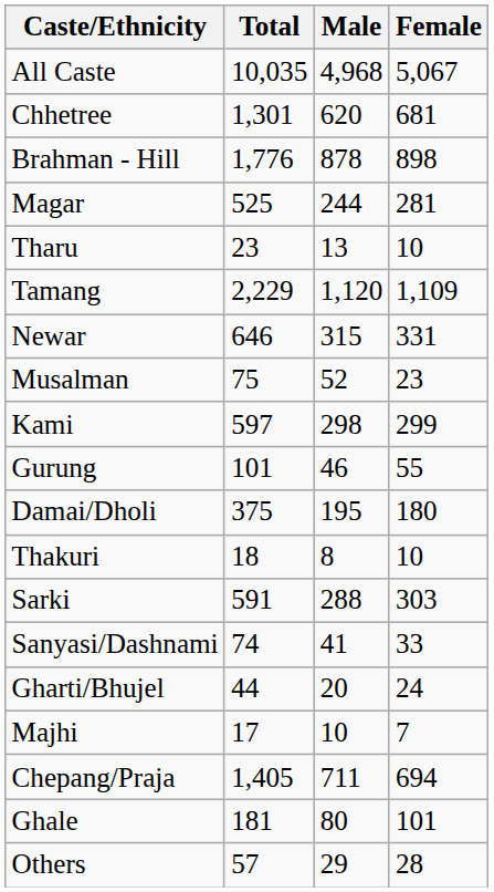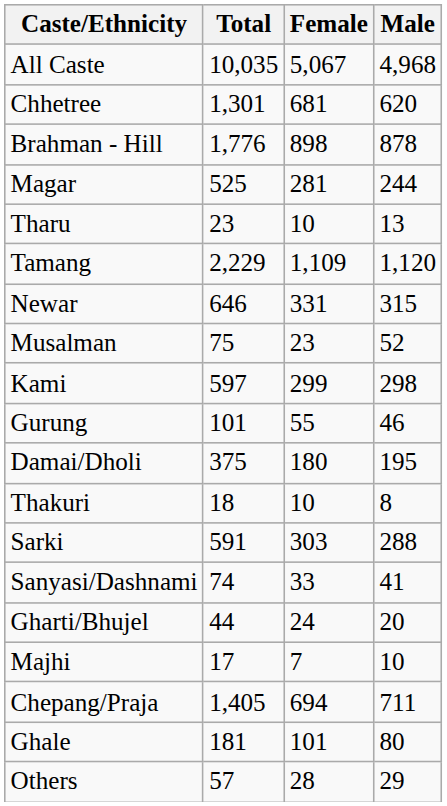 <table class="wikitable">
 <tr>
 <th>Caste/Ethnicity</th>
 <th>Total</th>
+<th>Female</th>
 <th>Male</th>
-<th>Female</th>
 </tr>
 <tr>
 <td>All Caste</td>
 <td>10,035</td>
+<td>5,067</td>
 <td>4,968</td>
-<td>5,067</td>
 </tr>
 <tr>
 <td>Chhetree</td>
 <td>1,301</td>
+<td>681</td>
 <td>620</td>
-<td>681</td>
 </tr>
 <tr>
 <td>Brahman - Hill</td>
 <td>1,776</td>
+<td>898</td>
 <td>878</td>
-<td>898</td>
 </tr>
 <tr>
 <td>Magar</td>
 <td>525</td>
+<td>281</td>
 <td>244</td>
-<td>281</td>
 </tr>
 <tr>
 <td>Tharu</td>
 <td>23</td>
+<td>10</td>
 <td>13</td>
-<td>10</td>
 </tr>
 <tr>
 <td>Tamang</td>
 <td>2,229</td>
+<td>1,109</td>
 <td>1,120</td>
-<td>1,109</td>
 </tr>
 <tr>
 <td>Newar</td>
 <td>646</td>
+<td>331</td>
 <td>315</td>
-<td>331</td>
 </tr>
 <tr>
 <td>Musalman</td>
 <td>75</td>
+<td>23</td>
 <td>52</td>
-<td>23</td>
 </tr>
 <tr>
 <td>Kami</td>
 <td>597</td>
+<td>299</td>
 <td>298</td>
-<td>299</td>
 </tr>
 <tr>
 <td>Gurung</td>
 <td>101</td>
+<td>55</td>
 <td>46</td>
-<td>55</td>
 </tr>
 <tr>
 <td>Damai/Dholi</td>
 <td>375</td>
+<td>180</td>
 <td>195</td>
-<td>180</td>
 </tr>
 <tr>
 <td>Thakuri</td>
 <td>18</td>
+<td>10</td>
 <td>8</td>
-<td>10</td>
 </tr>
 <tr>
 <td>Sarki</td>
 <td>591</td>
+<td>303</td>
 <td>288</td>
-<td>303</td>
 </tr>
 <tr>
 <td>Sanyasi/Dashnami</td>
 <td>74</td>
+<td>33</td>
 <td>41</td>
-<td>33</td>
 </tr>
 <tr>
 <td>Gharti/Bhujel</td>
 <td>44</td>
+<td>24</td>
 <td>20</td>
-<td>24</td>
 </tr>
 <tr>
 <td>Majhi</td>
 <td>17</td>
+<td>7</td>
 <td>10</td>
-<td>7</td>
 </tr>
 <tr>
 <td>Chepang/Praja</td>
 <td>1,405</td>
+<td>694</td>
 <td>711</td>
-<td>694</td>
 </tr>
 <tr>
 <td>Ghale</td>
 <td>181</td>
+<td>101</td>
 <td>80</td>
-<td>101</td>
 </tr>
 <tr>
 <td>Others</td>
 <td>57</td>
+<td>28</td>
 <td>29</td>
-<td>28</td>
 </tr>
 </table>
